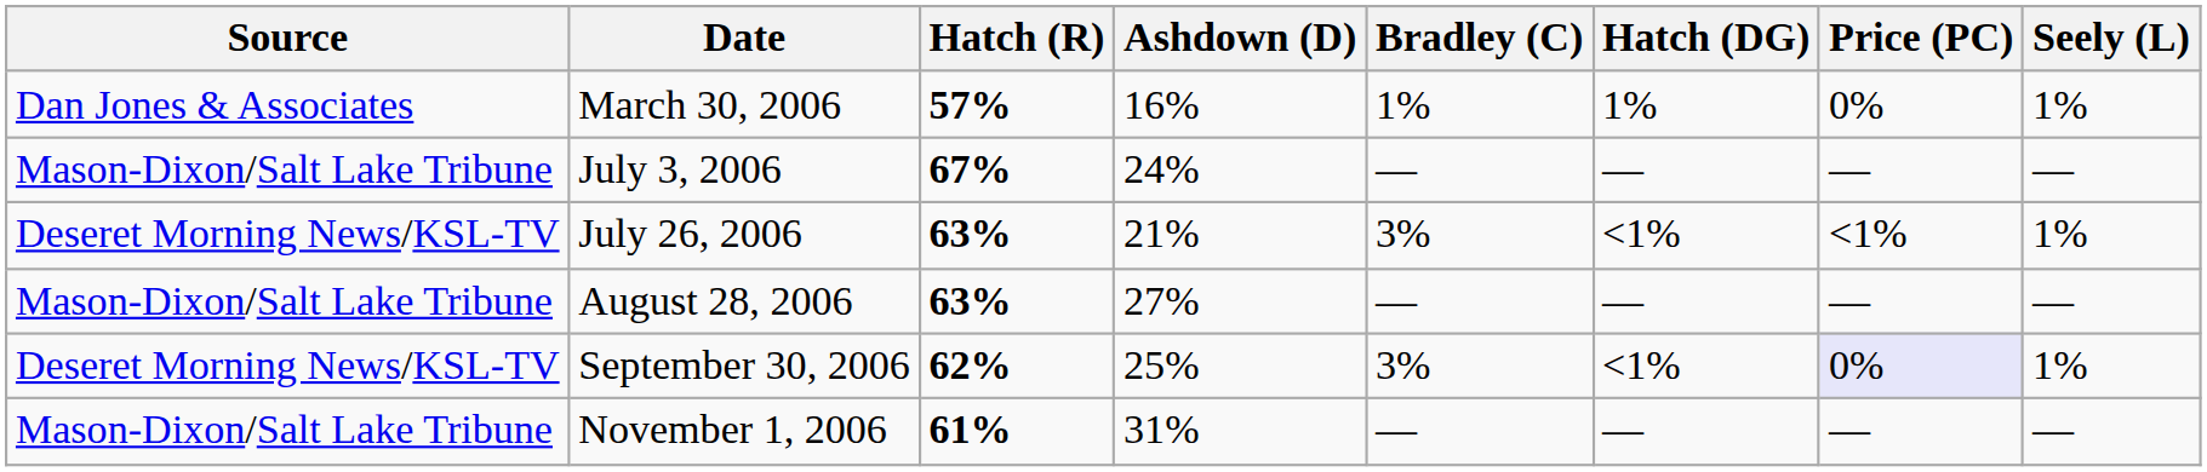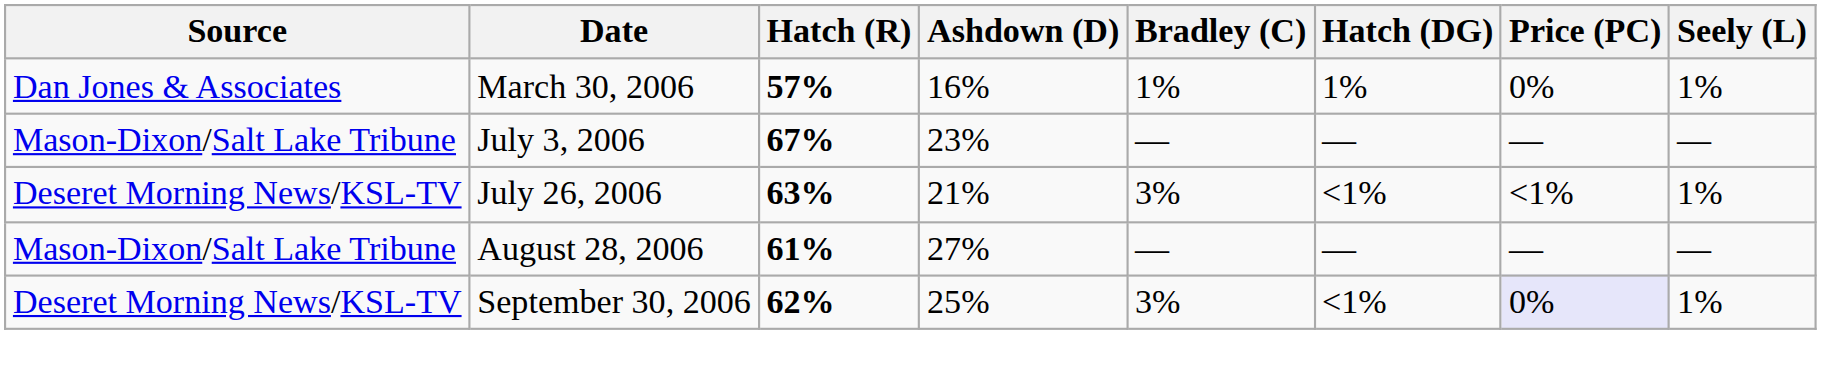 <table class="wikitable">
 <tr>
 <th>Source</th>
 <th>Date</th>
 <th>Hatch (R)</th>
 <th>Ashdown (D)</th>
 <th>Bradley (C)</th>
 <th>Hatch (DG)</th>
 <th>Price (PC)</th>
 <th>Seely (L)</th>
 </tr>
 <tr>
 <td><a href='#'>Dan Jones & Associates</a></td>
 <td>March 30, 2006</td>
 <td><strong>57%</strong></td>
 <td>16%</td>
 <td>1%</td>
 <td>1%</td>
 <td>0%</td>
 <td>1%</td>
 </tr>
 <tr>
 <td><a href='#'>Mason-Dixon</a>/<a href='#'>Salt Lake Tribune</a></td>
 <td>July 3, 2006</td>
 <td><strong>67%</strong></td>
-<td>24%</td>
+<td>23%</td>
 <td>—</td>
 <td>—</td>
 <td>—</td>
 <td>—</td>
 </tr>
 <tr>
 <td><a href='#'>Deseret Morning News</a>/<a href='#'>KSL-TV</a></td>
 <td>July 26, 2006</td>
 <td><strong>63%</strong></td>
 <td>21%</td>
 <td>3%</td>
 <td><1%</td>
 <td><1%</td>
 <td>1%</td>
 </tr>
 <tr>
 <td><a href='#'>Mason-Dixon</a>/<a href='#'>Salt Lake Tribune</a></td>
 <td>August 28, 2006</td>
-<td><strong>63%</strong></td>
+<td><strong>61%</strong></td>
 <td>27%</td>
 <td>—</td>
 <td>—</td>
 <td>—</td>
 <td>—</td>
 </tr>
 <tr>
 <td><a href='#'>Deseret Morning News</a>/<a href='#'>KSL-TV</a></td>
 <td>September 30, 2006</td>
 <td><strong>62%</strong></td>
 <td>25%</td>
 <td>3%</td>
 <td><1%</td>
 <td style="background: lavender;">0%</td>
 <td>1%</td>
 </tr>
-<tr>
-<td><a href='#'>Mason-Dixon</a>/<a href='#'>Salt Lake Tribune</a></td>
-<td>November 1, 2006</td>
-<td><strong>61%</strong></td>
-<td>31%</td>
-<td>—</td>
-<td>—</td>
-<td>—</td>
-<td>—</td>
-</tr>
 </table>
